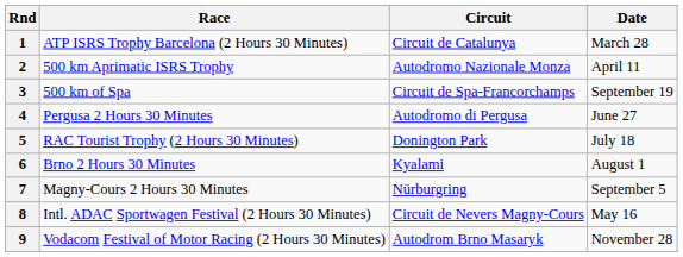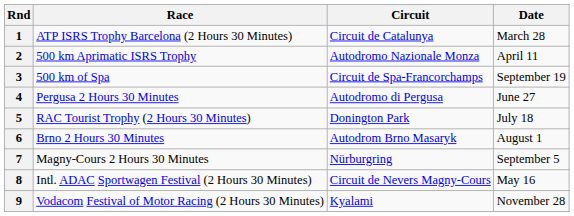 <table class="wikitable" style="font-size: 90%;">
 <tr>
 <th>Rnd</th>
 <th>Race</th>
 <th>Circuit</th>
 <th>Date</th>
 </tr>
 <tr>
 <th>1</th>
 <td> <a href='#'>ATP ISRS Trophy Barcelona</a> (2 Hours 30 Minutes)</td>
 <td><a href='#'>Circuit de Catalunya</a></td>
 <td>March 28</td>
 </tr>
 <tr>
 <th>2</th>
 <td> <a href='#'>500 km Aprimatic ISRS Trophy</a></td>
 <td><a href='#'>Autodromo Nazionale Monza</a></td>
 <td>April 11</td>
 </tr>
 <tr>
 <th>3</th>
 <td> <a href='#'>500 km of Spa</a></td>
 <td><a href='#'>Circuit de Spa-Francorchamps</a></td>
 <td>September 19</td>
 </tr>
 <tr>
 <th>4</th>
 <td> <a href='#'>Pergusa 2 Hours 30 Minutes</a></td>
 <td><a href='#'>Autodromo di Pergusa</a></td>
 <td>June 27</td>
 </tr>
 <tr>
 <th>5</th>
 <td> <a href='#'>RAC Tourist Trophy</a> (<a href='#'>2 Hours 30 Minutes</a>)</td>
 <td><a href='#'>Donington Park</a></td>
 <td>July 18</td>
 </tr>
 <tr>
 <th>6</th>
 <td> <a href='#'>Brno 2 Hours 30 Minutes</a></td>
-<td><a href='#'>Kyalami</a></td>
+<td><a href='#'>Autodrom Brno Masaryk</a></td>
 <td>August 1</td>
 </tr>
 <tr>
 <th>7</th>
 <td> Magny-Cours 2 Hours 30 Minutes</td>
 <td><a href='#'>Nürburgring</a></td>
 <td>September 5</td>
 </tr>
 <tr>
 <th>8</th>
 <td> Intl. <a href='#'>ADAC</a> <a href='#'>Sportwagen Festival</a> (2 Hours 30 Minutes)</td>
 <td><a href='#'>Circuit de Nevers Magny-Cours</a></td>
 <td>May 16</td>
 </tr>
 <tr>
 <th>9</th>
 <td> <a href='#'>Vodacom</a> <a href='#'>Festival of Motor Racing</a> (2 Hours 30 Minutes)</td>
-<td><a href='#'>Autodrom Brno Masaryk</a></td>
+<td><a href='#'>Kyalami</a></td>
 <td>November 28</td>
 </tr>
 </table>
